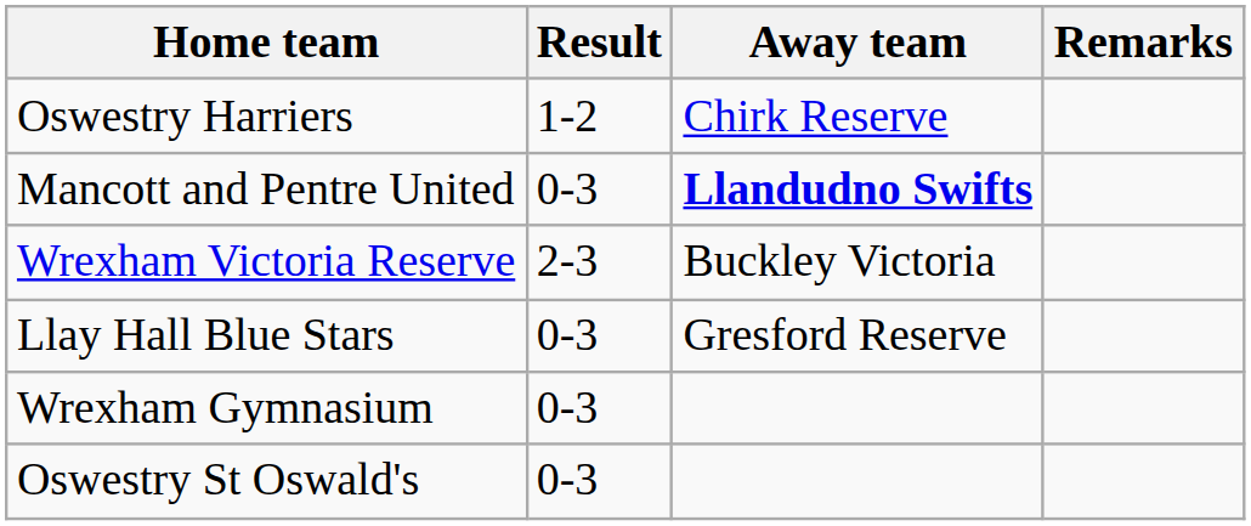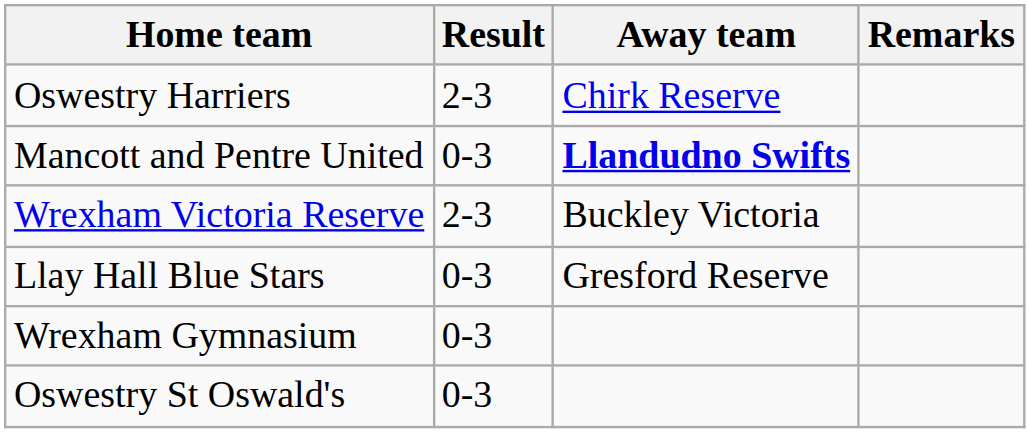 <table class="wikitable">
 <tr>
 <th>Home team</th>
 <th>Result</th>
 <th>Away team</th>
 <th>Remarks</th>
 </tr>
 <tr>
 <td> Oswestry Harriers</td>
-<td>1-2</td>
+<td>2-3</td>
 <td><a href='#'>Chirk Reserve</a></td>
 <td></td>
 </tr>
 <tr>
 <td>Mancott and Pentre United</td>
 <td>0-3</td>
 <td><strong><a href='#'>Llandudno Swifts</a></strong></td>
 <td></td>
 </tr>
 <tr>
 <td><a href='#'>Wrexham Victoria Reserve</a></td>
 <td>2-3</td>
 <td>Buckley Victoria</td>
 <td></td>
 </tr>
 <tr>
 <td>Llay Hall Blue Stars</td>
 <td>0-3</td>
 <td>Gresford Reserve</td>
 <td></td>
 </tr>
 <tr>
 <td>Wrexham Gymnasium</td>
 <td>0-3</td>
 <td></td>
 <td></td>
 </tr>
 <tr>
 <td> Oswestry St Oswald's</td>
 <td>0-3</td>
 <td></td>
 <td></td>
 </tr>
 </table>
